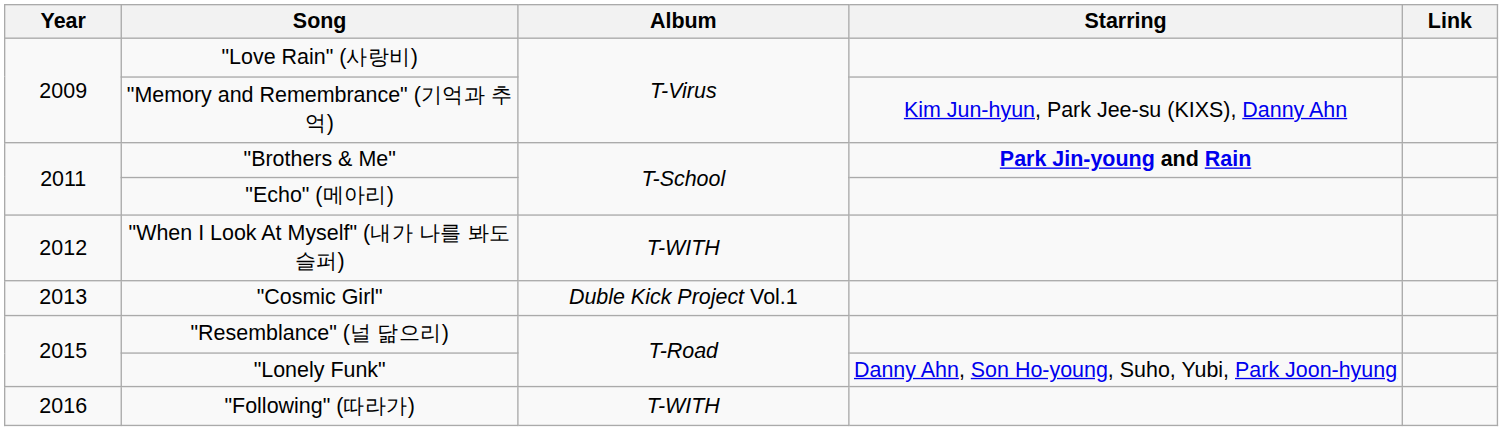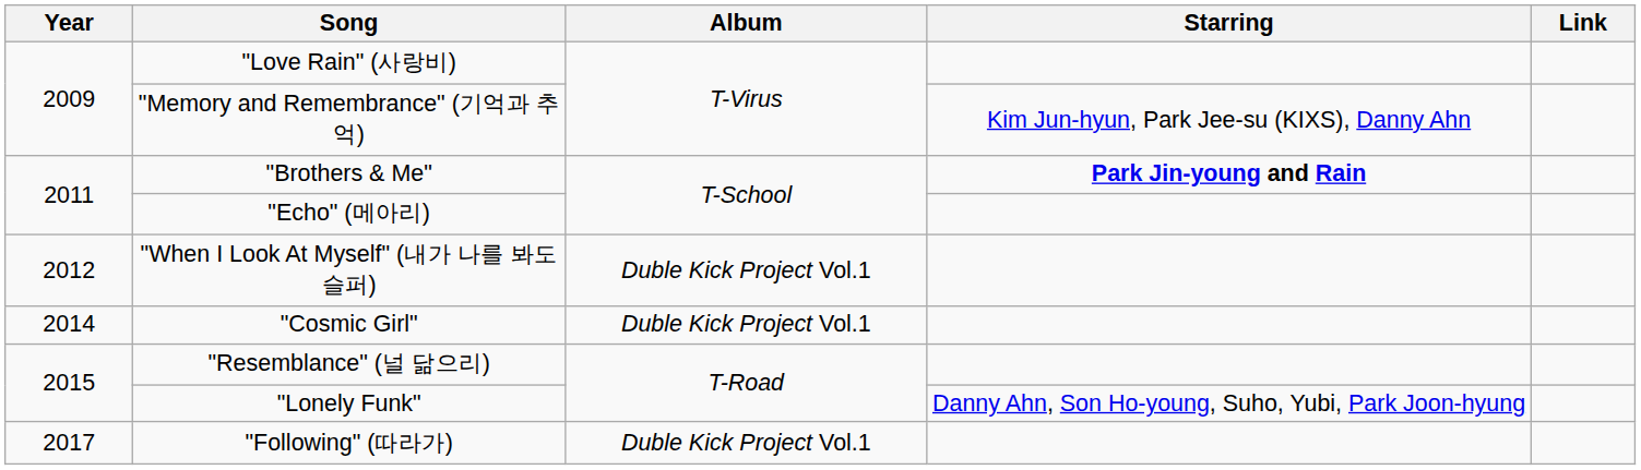 <table class="wikitable" style="text-align:center;">
 <tr>
 <th style="width:5em;">Year</th>
 <th style="width:18em;">Song</th>
 <th style="width:15em;">Album</th>
 <th>Starring</th>
 <th style="width:4em;">Link</th>
 </tr>
 <tr>
 <td rowspan="2">2009</td>
 <td>"Love Rain" (사랑비)</td>
 <td rowspan="2"><em>T-Virus</em></td>
 <td></td>
 <td></td>
 </tr>
 <tr>
 <td>"Memory and Remembrance" (기억과 추억)</td>
 <td><a href='#'>Kim Jun-hyun</a>, Park Jee-su (KIXS), <a href='#'>Danny Ahn</a></td>
 <td></td>
 </tr>
 <tr>
 <td rowspan="2">2011</td>
 <td>"Brothers & Me"</td>
 <td rowspan="2"><em>T-School</em></td>
 <td><strong><a href='#'>Park Jin-young</a> and <a href='#'>Rain</a></strong></td>
 <td></td>
 </tr>
 <tr>
 <td>"Echo" (메아리)</td>
 <td></td>
 <td></td>
 </tr>
 <tr>
 <td>2012</td>
 <td>"When I Look At Myself" (내가 나를 봐도 슬퍼)</td>
-<td><em>T-WITH</em></td>
+<td><em>Duble Kick Project</em> Vol.1</td>
 <td></td>
 <td></td>
 </tr>
 <tr>
-<td>2013</td>
+<td>2014</td>
 <td>"Cosmic Girl"</td>
 <td><em>Duble Kick Project</em> Vol.1</td>
 <td></td>
 <td></td>
 </tr>
 <tr>
 <td rowspan="2">2015</td>
 <td>"Resemblance" (널 닮으리)</td>
 <td rowspan="2"><em>T-Road</em></td>
 <td></td>
 <td></td>
 </tr>
 <tr>
 <td>"Lonely Funk"</td>
 <td><a href='#'>Danny Ahn</a>, <a href='#'>Son Ho-young</a>, Suho, Yubi, <a href='#'>Park Joon-hyung</a></td>
 <td></td>
 </tr>
 <tr>
-<td>2016</td>
+<td>2017</td>
 <td>"Following" (따라가)</td>
-<td><em>T-WITH</em></td>
+<td><em>Duble Kick Project</em> Vol.1</td>
 <td></td>
 <td></td>
 </tr>
 </table>
